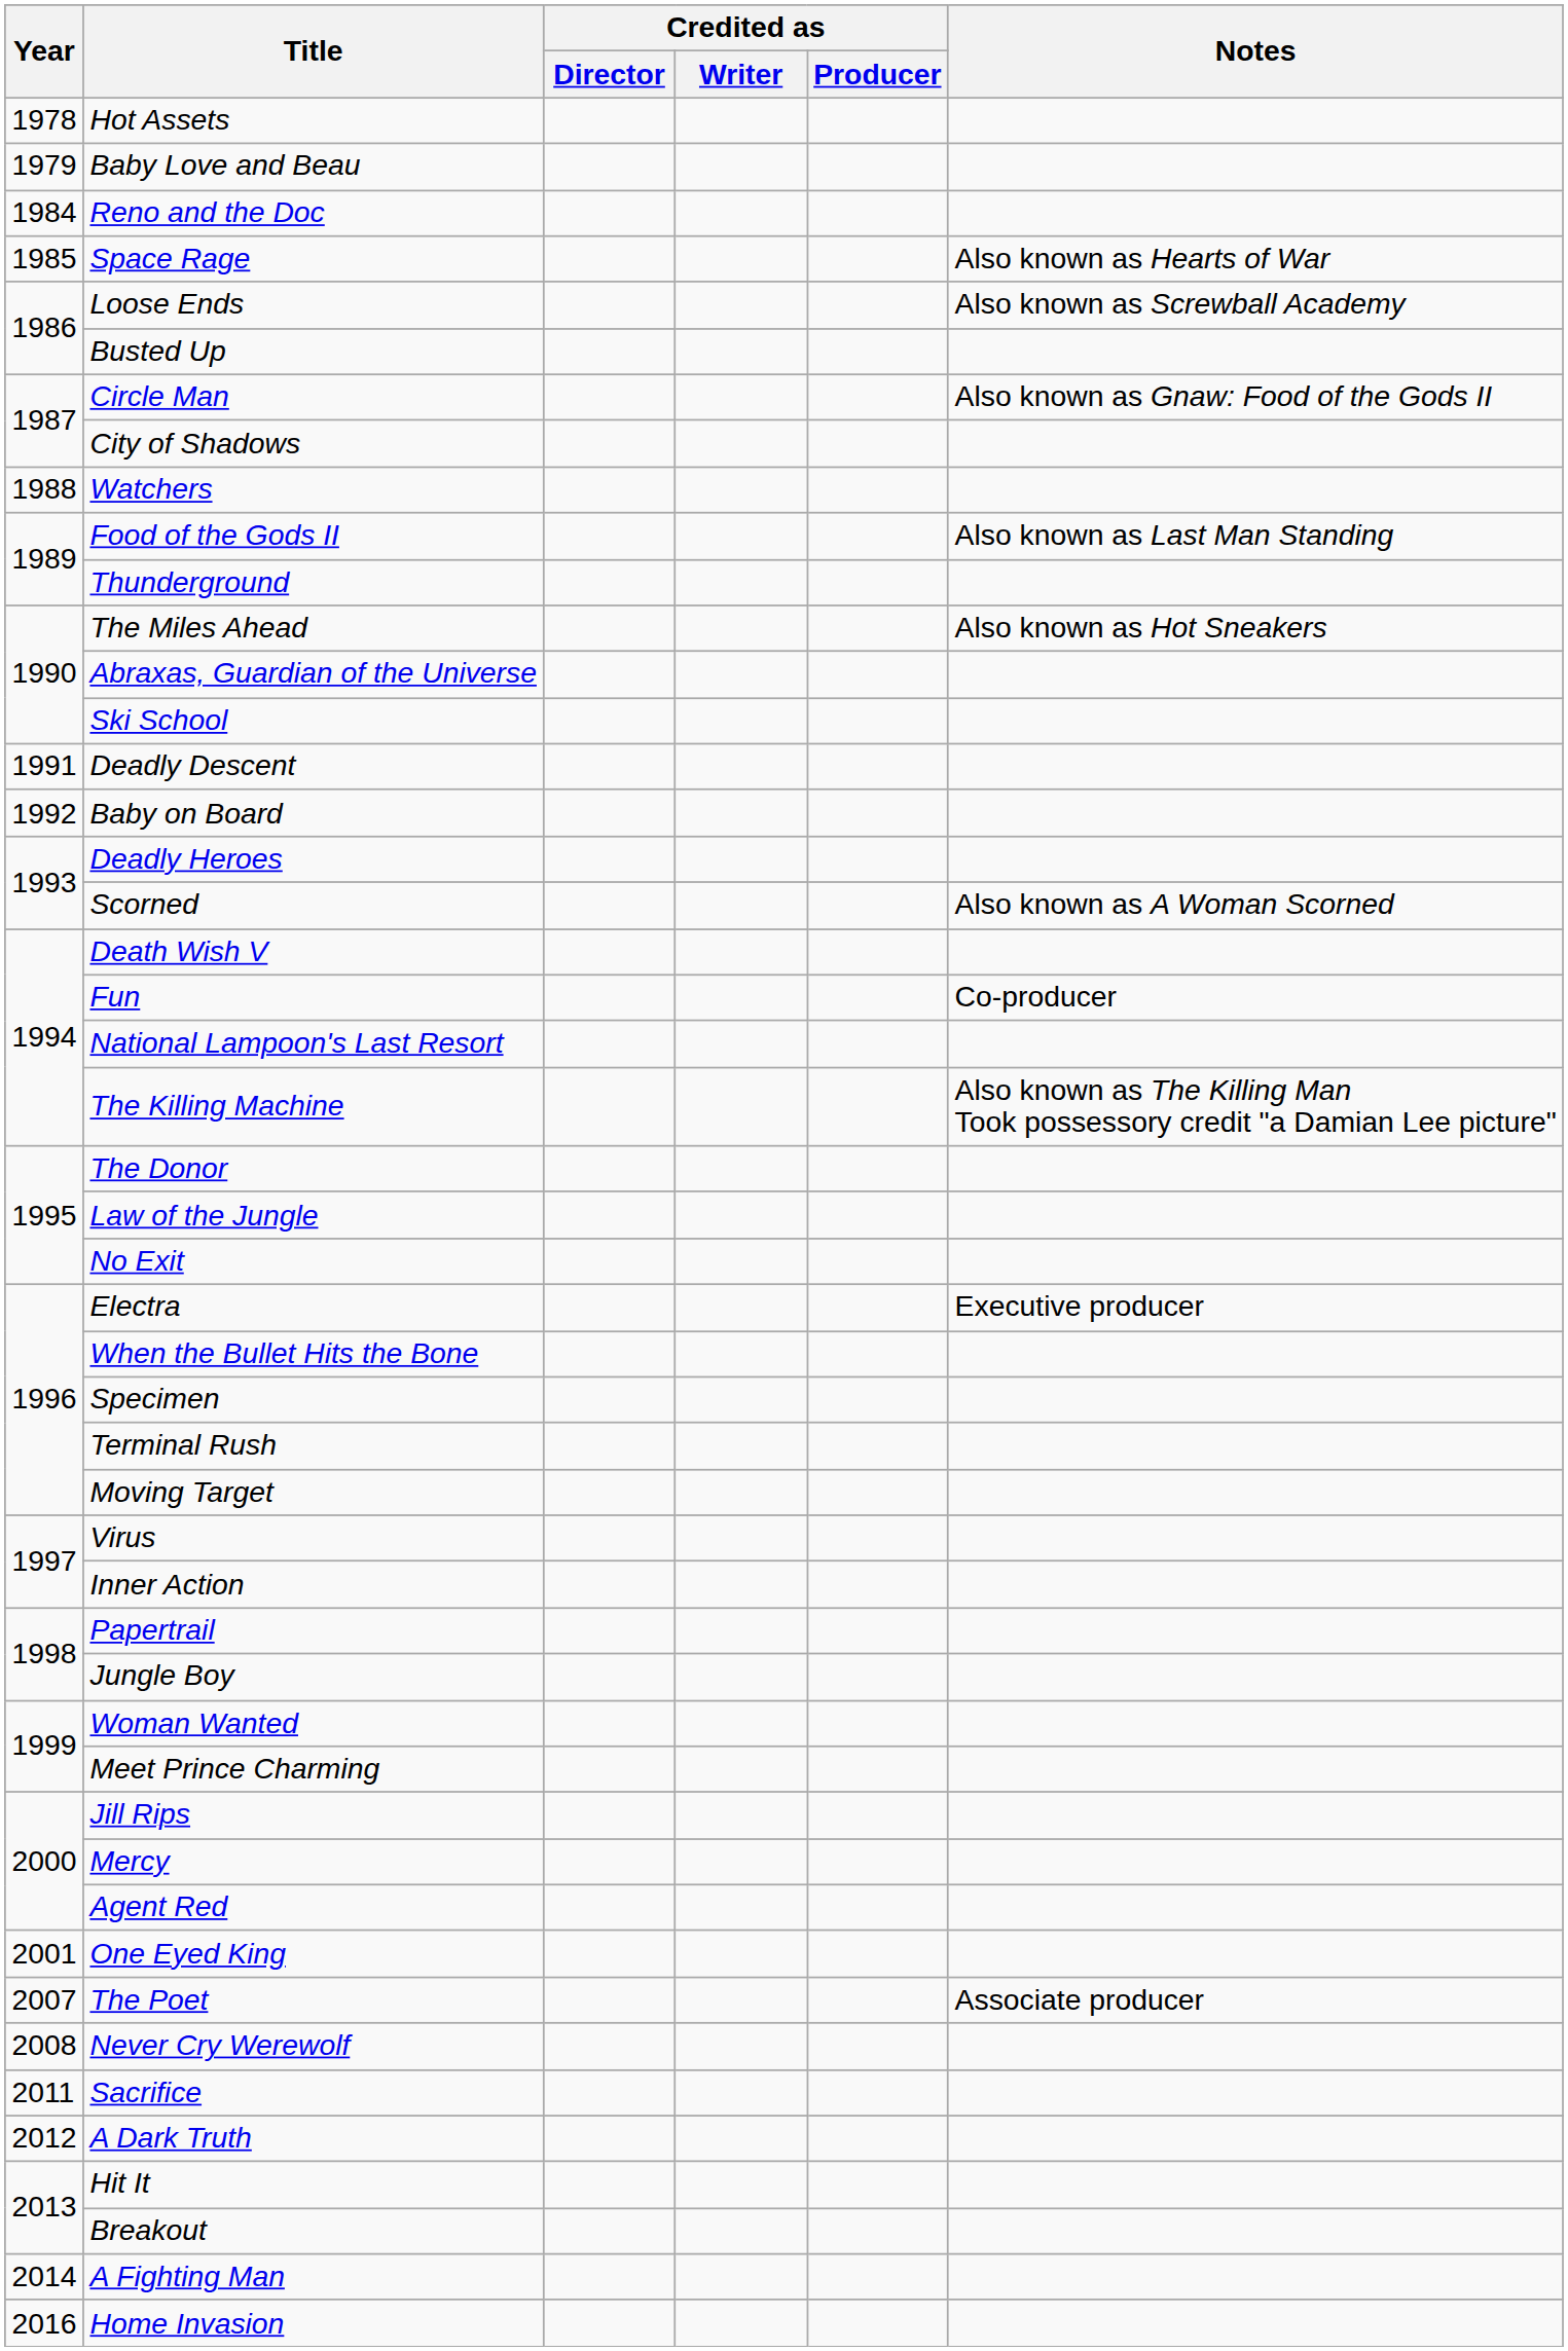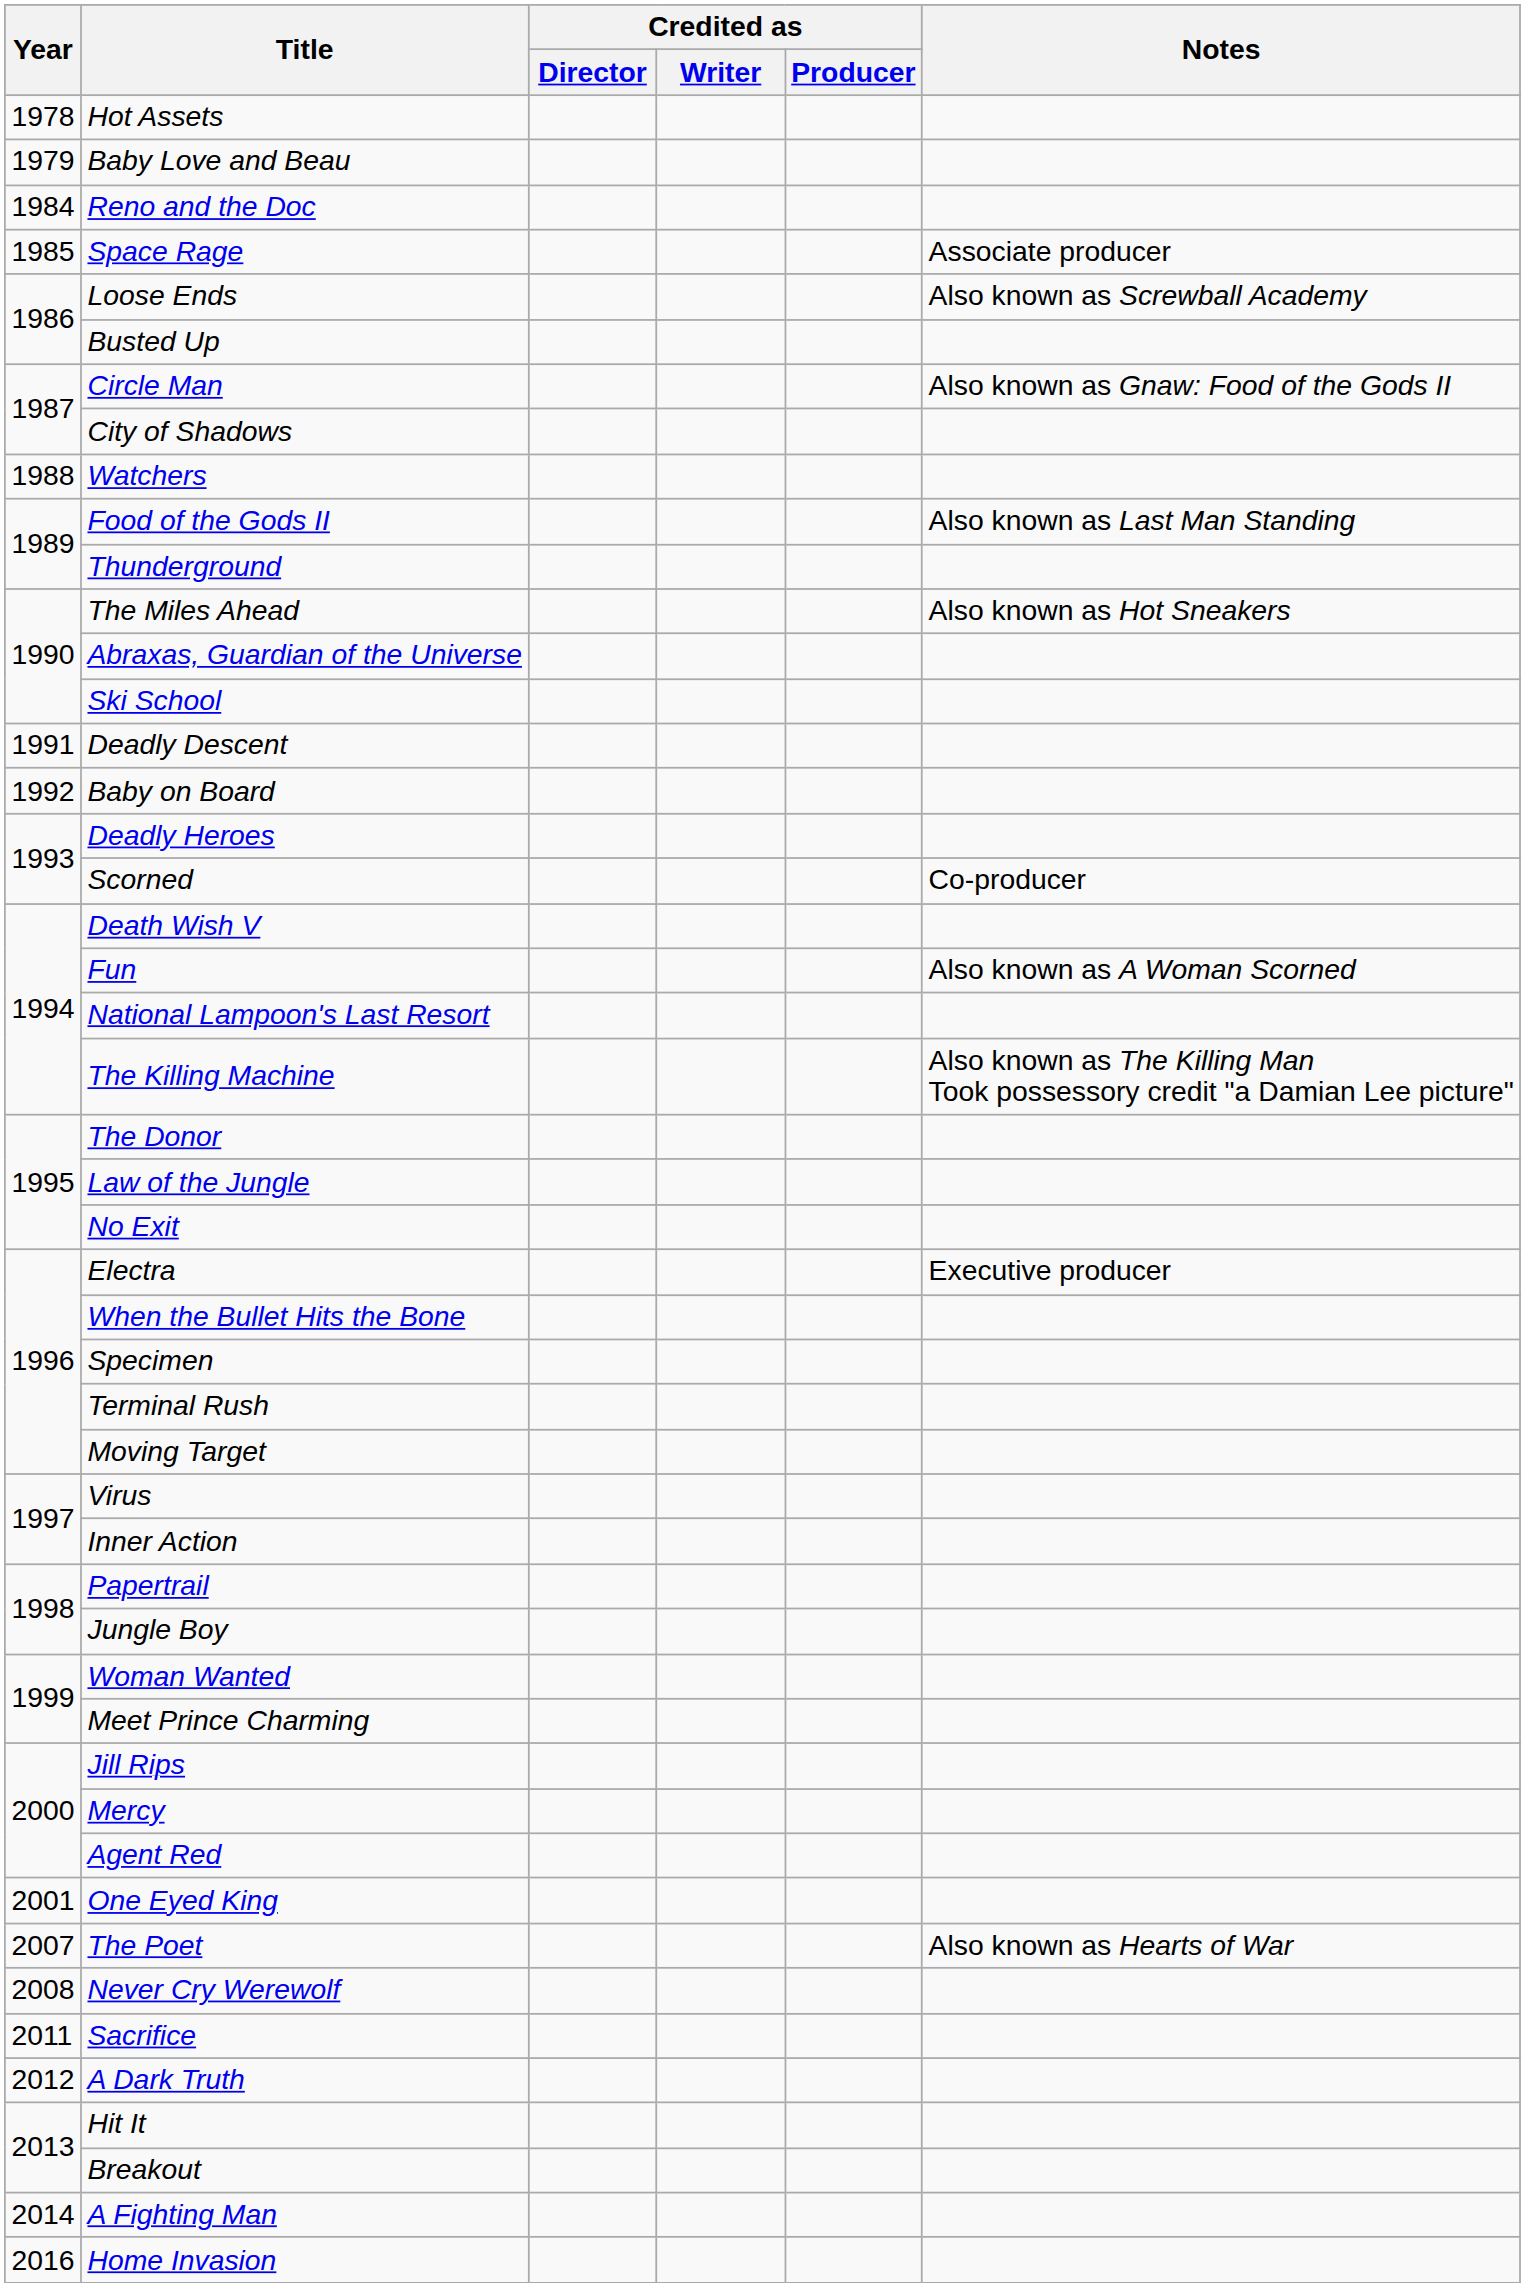 <table class="wikitable">
 <tr style="background:#ccc; text-align:center;">
 <th rowspan="2" style="width:33px;">Year</th>
 <th rowspan="2">Title</th>
 <th colspan="3">Credited as</th>
 <th rowspan="2">Notes</th>
 </tr>
 <tr>
 <th width=65><a href='#'>Director</a></th>
 <th width=65><a href='#'>Writer</a></th>
 <th width=65><a href='#'>Producer</a></th>
 </tr>
 <tr>
 <td>1978</td>
 <td><em>Hot Assets</em></td>
 <td></td>
 <td></td>
 <td></td>
 <td></td>
 </tr>
 <tr>
 <td>1979</td>
 <td><em>Baby Love and Beau</em></td>
 <td></td>
 <td></td>
 <td></td>
 <td></td>
 </tr>
 <tr>
 <td>1984</td>
 <td><em><a href='#'>Reno and the Doc</a></em></td>
 <td></td>
 <td></td>
 <td></td>
 <td></td>
 </tr>
 <tr>
 <td>1985</td>
 <td><em><a href='#'>Space Rage</a></em></td>
 <td></td>
 <td></td>
 <td></td>
-<td>Also known as <em>Hearts of War</em></td>
+<td>Associate producer</td>
 </tr>
 <tr>
 <td rowspan="2">1986</td>
 <td><em>Loose Ends</em></td>
 <td></td>
 <td></td>
 <td></td>
 <td>Also known as <em>Screwball Academy</em></td>
 </tr>
 <tr>
 <td><em>Busted Up</em></td>
 <td></td>
 <td></td>
 <td></td>
 <td></td>
 </tr>
 <tr>
 <td rowspan="2">1987</td>
 <td><em><a href='#'>Circle Man</a></em></td>
 <td></td>
 <td></td>
 <td></td>
 <td>Also known as <em>Gnaw: Food of the Gods II</em></td>
 </tr>
 <tr>
 <td><em>City of Shadows</em></td>
 <td></td>
 <td></td>
 <td></td>
 <td></td>
 </tr>
 <tr>
 <td>1988</td>
 <td><em><a href='#'>Watchers</a></em></td>
 <td></td>
 <td></td>
 <td></td>
 <td></td>
 </tr>
 <tr>
 <td rowspan="2">1989</td>
 <td><em><a href='#'>Food of the Gods II</a></em></td>
 <td></td>
 <td></td>
 <td></td>
 <td>Also known as <em>Last Man Standing</em></td>
 </tr>
 <tr>
 <td><em><a href='#'>Thunderground</a></em></td>
 <td></td>
 <td></td>
 <td></td>
 <td></td>
 </tr>
 <tr>
 <td rowspan="3">1990</td>
 <td><em>The Miles Ahead</em></td>
 <td></td>
 <td></td>
 <td></td>
 <td>Also known as <em>Hot Sneakers</em></td>
 </tr>
 <tr>
 <td><em><a href='#'>Abraxas, Guardian of the Universe</a></em></td>
 <td></td>
 <td></td>
 <td></td>
 <td></td>
 </tr>
 <tr>
 <td><em><a href='#'>Ski School</a></em></td>
 <td></td>
 <td></td>
 <td></td>
 <td></td>
 </tr>
 <tr>
 <td>1991</td>
 <td><em>Deadly Descent</em></td>
 <td></td>
 <td></td>
 <td></td>
 <td></td>
 </tr>
 <tr>
 <td>1992</td>
 <td><em>Baby on Board</em></td>
 <td></td>
 <td></td>
 <td></td>
 <td></td>
 </tr>
 <tr>
 <td rowspan="2">1993</td>
 <td><em><a href='#'>Deadly Heroes</a></em></td>
 <td></td>
 <td></td>
 <td></td>
 <td></td>
 </tr>
 <tr>
 <td><em>Scorned</em></td>
 <td></td>
 <td></td>
 <td></td>
-<td>Also known as <em>A Woman Scorned</em></td>
+<td>Co-producer</td>
 </tr>
 <tr>
 <td rowspan="4">1994</td>
 <td><em><a href='#'>Death Wish V</a></em></td>
 <td></td>
 <td></td>
 <td></td>
 <td></td>
 </tr>
 <tr>
 <td><em><a href='#'>Fun</a></em></td>
 <td></td>
 <td></td>
 <td></td>
-<td>Co-producer</td>
+<td>Also known as <em>A Woman Scorned</em></td>
 </tr>
 <tr>
 <td><em><a href='#'>National Lampoon's Last Resort</a></em></td>
 <td></td>
 <td></td>
 <td></td>
 <td></td>
 </tr>
 <tr>
 <td><em><a href='#'>The Killing Machine</a></em></td>
 <td></td>
 <td></td>
 <td></td>
 <td>Also known as <em>The Killing Man</em><br>Took possessory credit "a Damian Lee picture"</td>
 </tr>
 <tr>
 <td rowspan="3">1995</td>
 <td><em><a href='#'>The Donor</a></em></td>
 <td></td>
 <td></td>
 <td></td>
 <td></td>
 </tr>
 <tr>
 <td><em><a href='#'>Law of the Jungle</a></em></td>
 <td></td>
 <td></td>
 <td></td>
 <td></td>
 </tr>
 <tr>
 <td><em><a href='#'>No Exit</a></em></td>
 <td></td>
 <td></td>
 <td></td>
 <td></td>
 </tr>
 <tr>
 <td rowspan="5">1996</td>
 <td><em>Electra</em></td>
 <td></td>
 <td></td>
 <td></td>
 <td>Executive producer</td>
 </tr>
 <tr>
 <td><em><a href='#'>When the Bullet Hits the Bone</a></em></td>
 <td></td>
 <td></td>
 <td></td>
 <td></td>
 </tr>
 <tr>
 <td><em>Specimen</em></td>
 <td></td>
 <td></td>
 <td></td>
 <td></td>
 </tr>
 <tr>
 <td><em>Terminal Rush</em></td>
 <td></td>
 <td></td>
 <td></td>
 <td></td>
 </tr>
 <tr>
 <td><em>Moving Target</em></td>
 <td></td>
 <td></td>
 <td></td>
 <td></td>
 </tr>
 <tr>
 <td rowspan="2">1997</td>
 <td><em>Virus</em></td>
 <td></td>
 <td></td>
 <td></td>
 <td></td>
 </tr>
 <tr>
 <td><em>Inner Action</em></td>
 <td></td>
 <td></td>
 <td></td>
 <td></td>
 </tr>
 <tr>
 <td rowspan="2">1998</td>
 <td><em><a href='#'>Papertrail</a></em></td>
 <td></td>
 <td></td>
 <td></td>
 <td></td>
 </tr>
 <tr>
 <td><em>Jungle Boy</em></td>
 <td></td>
 <td></td>
 <td></td>
 <td></td>
 </tr>
 <tr>
 <td rowspan="2">1999</td>
 <td><em><a href='#'>Woman Wanted</a></em></td>
 <td></td>
 <td></td>
 <td></td>
 <td></td>
 </tr>
 <tr>
 <td><em>Meet Prince Charming</em></td>
 <td></td>
 <td></td>
 <td></td>
 <td></td>
 </tr>
 <tr>
 <td rowspan="3">2000</td>
 <td><em><a href='#'>Jill Rips</a></em></td>
 <td></td>
 <td></td>
 <td></td>
 <td></td>
 </tr>
 <tr>
 <td><em><a href='#'>Mercy</a></em></td>
 <td></td>
 <td></td>
 <td></td>
 <td></td>
 </tr>
 <tr>
 <td><em><a href='#'>Agent Red</a></em></td>
 <td></td>
 <td></td>
 <td></td>
 <td></td>
 </tr>
 <tr>
 <td>2001</td>
 <td><em><a href='#'>One Eyed King</a></em></td>
 <td></td>
 <td></td>
 <td></td>
 <td></td>
 </tr>
 <tr>
 <td>2007</td>
 <td><em><a href='#'>The Poet</a></em></td>
 <td></td>
 <td></td>
 <td></td>
-<td>Associate producer</td>
+<td>Also known as <em>Hearts of War</em></td>
 </tr>
 <tr>
 <td>2008</td>
 <td><em><a href='#'>Never Cry Werewolf</a></em></td>
 <td></td>
 <td></td>
 <td></td>
 <td></td>
 </tr>
 <tr>
 <td>2011</td>
 <td><em><a href='#'>Sacrifice</a></em></td>
 <td></td>
 <td></td>
 <td></td>
 <td></td>
 </tr>
 <tr>
 <td>2012</td>
 <td><em><a href='#'>A Dark Truth</a></em></td>
 <td></td>
 <td></td>
 <td></td>
 <td></td>
 </tr>
 <tr>
 <td rowspan="2">2013</td>
 <td><em>Hit It</em></td>
 <td></td>
 <td></td>
 <td></td>
 <td></td>
 </tr>
 <tr>
 <td><em>Breakout</em></td>
 <td></td>
 <td></td>
 <td></td>
 <td></td>
 </tr>
 <tr>
 <td>2014</td>
 <td><em><a href='#'>A Fighting Man</a></em></td>
 <td></td>
 <td></td>
 <td></td>
 <td></td>
 </tr>
 <tr>
 <td>2016</td>
 <td><em><a href='#'>Home Invasion</a></em></td>
 <td></td>
 <td></td>
 <td></td>
 <td></td>
 </tr>
 </table>
